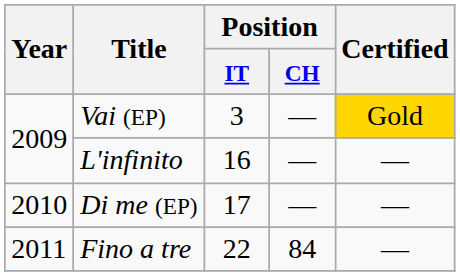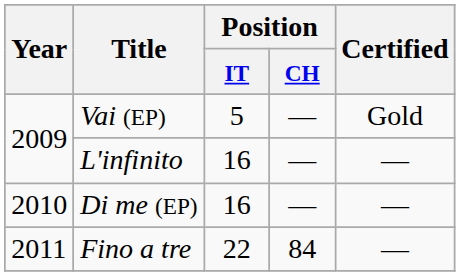 <table class="wikitable">
 <tr>
 <th rowspan="2" align="center">Year</th>
 <th rowspan="2" align="center">Title</th>
 <th colspan="2" align="center">Position</th>
 <th rowspan="2" align="center">Certified</th>
 </tr>
 <tr>
 <th width="30"><small><a href='#'>IT</a></small></th>
 <th width="30"><small><a href='#'>CH</a></small></th>
 </tr>
 <tr>
 <td rowspan="2">2009</td>
 <td><em>Vai</em> <small>(EP)</small></td>
-<td align="center">3</td>
+<td align="center">5</td>
 <td align="center">—</td>
-<td align="center" style="background: gold;">Gold</td>
+<td align="center">Gold</td>
 </tr>
 <tr>
 <td><em>L'infinito</em></td>
 <td align="center">16</td>
 <td align="center">—</td>
 <td align="center">—</td>
 </tr>
 <tr>
 <td rowspan="1">2010</td>
 <td><em>Di me</em> <small>(EP)</small></td>
-<td align="center">17</td>
+<td align="center">16</td>
 <td align="center">—</td>
 <td align="center">—</td>
 </tr>
 <tr>
 <td rowspan="1">2011</td>
 <td><em>Fino a tre</em></td>
 <td align="center">22</td>
 <td align="center">84</td>
 <td align="center">—</td>
 </tr>
 </table>
